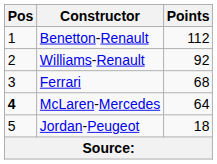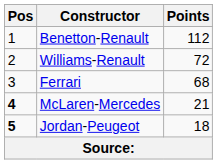 <table class="wikitable" style="font-size: 95%;">
 <tr>
 <th>Pos</th>
 <th>Constructor</th>
 <th>Points</th>
 </tr>
 <tr>
 <td>1</td>
 <td> <a href='#'>Benetton</a>-<a href='#'>Renault</a></td>
 <td align="right">112</td>
 </tr>
 <tr>
 <td>2</td>
 <td> <a href='#'>Williams</a>-<a href='#'>Renault</a></td>
-<td align="right">92</td>
+<td align="right">72</td>
 </tr>
 <tr>
 <td>3</td>
 <td> <a href='#'>Ferrari</a></td>
 <td align="right">68</td>
 </tr>
 <tr>
 <td><strong>4</strong></td>
 <td> <a href='#'>McLaren</a>-<a href='#'>Mercedes</a></td>
-<td align="right">64</td>
+<td align="right">21</td>
 </tr>
 <tr>
-<td>5</td>
+<td><strong>5</strong></td>
 <td> <a href='#'>Jordan</a>-<a href='#'>Peugeot</a></td>
 <td align="right">18</td>
 </tr>
 <tr>
 <th colspan=4>Source:</th>
 </tr>
 </table>
